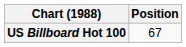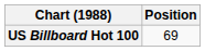 <table class="wikitable plainrowheaders" style="text-align:center">
 <tr>
 <th>Chart (1988)</th>
 <th>Position</th>
 </tr>
 <tr>
 <th scope="row">US <em>Billboard</em> Hot 100</th>
-<td>67</td>
+<td>69</td>
 </tr>
 </table>
